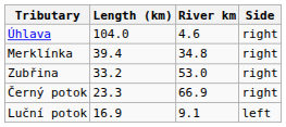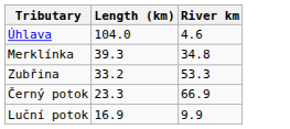 <table class="wikitable">
 <tr>
 <th>Tributary</th>
 <th>Length (km)</th>
 <th>River km</th>
-<th>Side</th>
 </tr>
 <tr>
 <td><a href='#'>Úhlava</a></td>
 <td>104.0</td>
 <td>4.6</td>
-<td>right</td>
 </tr>
 <tr>
 <td>Merklínka</td>
-<td>39.4</td>
+<td>39.3</td>
 <td>34.8</td>
-<td>right</td>
 </tr>
 <tr>
 <td>Zubřina</td>
 <td>33.2</td>
-<td>53.0</td>
-<td>right</td>
+<td>53.3</td>
 </tr>
 <tr>
 <td>Černý potok</td>
 <td>23.3</td>
 <td>66.9</td>
-<td>right</td>
 </tr>
 <tr>
 <td>Luční potok</td>
 <td>16.9</td>
-<td>9.1</td>
-<td>left</td>
+<td>9.9</td>
 </tr>
 </table>
